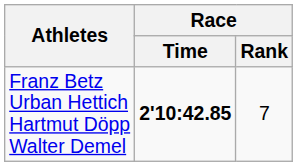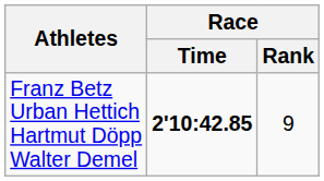 <table class="wikitable" border="1" style="font-size:90%">
 <tr>
 <th rowspan=2>Athletes</th>
 <th colspan=2>Race</th>
 </tr>
 <tr>
 <th>Time</th>
 <th>Rank</th>
 </tr>
 <tr>
 <td><a href='#'>Franz Betz</a><br><a href='#'>Urban Hettich</a><br><a href='#'>Hartmut Döpp</a><br><a href='#'>Walter Demel</a></td>
 <td align=center><strong>2'10:42.85</strong></td>
-<td align=center>7</td>
+<td align=center>9</td>
 </tr>
 </table>
